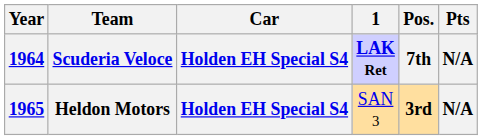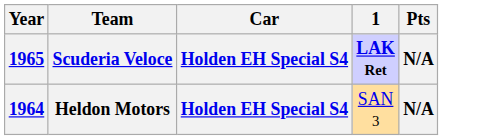 <table class="wikitable" style="text-align:center; font-size:95%">
 <tr>
 <th>Year</th>
 <th>Team</th>
 <th>Car</th>
 <th>1</th>
-<th>Pos.</th>
 <th>Pts</th>
 </tr>
 <tr>
-<th><a href='#'>1964</a></th>
+<th><a href='#'>1965</a></th>
 <th><a href='#'>Scuderia Veloce</a></th>
 <th><a href='#'>Holden EH Special S4</a></th>
 <td style="background:#CFCFFF;"><strong><a href='#'>LAK</a><br><small>Ret</small></strong></td>
-<th>7th</th>
 <th>N/A</th>
 </tr>
 <tr>
-<th><a href='#'>1965</a></th>
+<th><a href='#'>1964</a></th>
 <th>Heldon Motors</th>
 <th><a href='#'>Holden EH Special S4</a></th>
 <td style="background:#FFDF9F;"><a href='#'>SAN</a><br><small>3</small></td>
-<td style="background:#FFDF9F;"><strong>3rd</strong></td>
 <th>N/A</th>
 </tr>
 </table>
